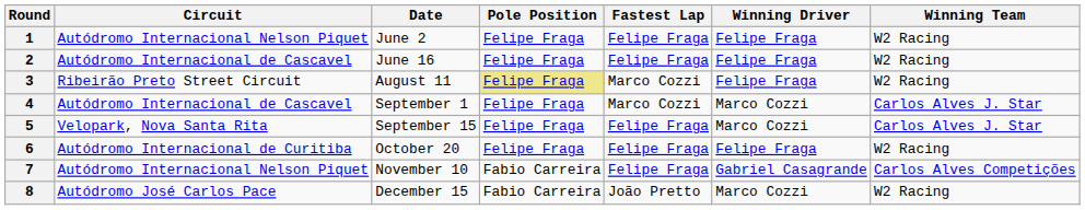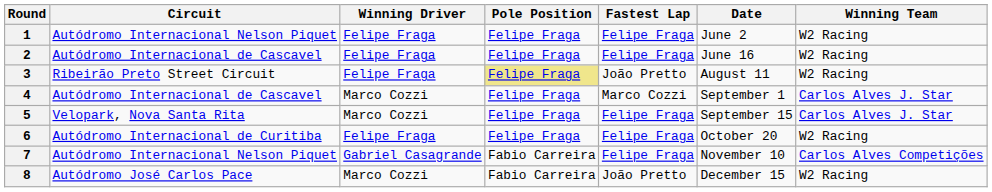 <table class="wikitable" style="font-size: 85%;">
 <tr>
 <th>Round</th>
 <th>Circuit</th>
-<th>Date</th>
+<th>Winning Driver</th>
 <th>Pole Position</th>
 <th>Fastest Lap</th>
-<th>Winning Driver</th>
+<th>Date</th>
 <th>Winning Team</th>
 </tr>
 <tr>
 <th>1</th>
 <td><a href='#'>Autódromo Internacional Nelson Piquet</a></td>
-<td>June 2</td>
 <td><a href='#'>Felipe Fraga</a></td>
 <td><a href='#'>Felipe Fraga</a></td>
 <td><a href='#'>Felipe Fraga</a></td>
+<td>June 2</td>
 <td>W2 Racing</td>
 </tr>
 <tr>
 <th>2</th>
 <td><a href='#'>Autódromo Internacional de Cascavel</a></td>
-<td>June 16</td>
 <td><a href='#'>Felipe Fraga</a></td>
 <td><a href='#'>Felipe Fraga</a></td>
 <td><a href='#'>Felipe Fraga</a></td>
+<td>June 16</td>
 <td>W2 Racing</td>
 </tr>
 <tr>
 <th>3</th>
 <td><a href='#'>Ribeirão Preto</a> Street Circuit</td>
+<td><a href='#'>Felipe Fraga</a></td>
+<td style="background: khaki;"><a href='#'>Felipe Fraga</a></td>
+<td>João Pretto</td>
 <td>August 11</td>
-<td style="background: khaki;"><a href='#'>Felipe Fraga</a></td>
-<td>Marco Cozzi</td>
-<td><a href='#'>Felipe Fraga</a></td>
 <td>W2 Racing</td>
 </tr>
 <tr>
 <th>4</th>
 <td><a href='#'>Autódromo Internacional de Cascavel</a></td>
-<td>September 1</td>
+<td>Marco Cozzi</td>
 <td><a href='#'>Felipe Fraga</a></td>
 <td>Marco Cozzi</td>
-<td>Marco Cozzi</td>
+<td>September 1</td>
 <td><a href='#'>Carlos Alves J. Star</a></td>
 </tr>
 <tr>
 <th>5</th>
 <td><a href='#'>Velopark</a>, <a href='#'>Nova Santa Rita</a></td>
-<td>September 15</td>
+<td>Marco Cozzi</td>
 <td><a href='#'>Felipe Fraga</a></td>
 <td><a href='#'>Felipe Fraga</a></td>
-<td>Marco Cozzi</td>
+<td>September 15</td>
 <td><a href='#'>Carlos Alves J. Star</a></td>
 </tr>
 <tr>
 <th>6</th>
 <td><a href='#'>Autódromo Internacional de Curitiba</a></td>
-<td>October 20</td>
 <td><a href='#'>Felipe Fraga</a></td>
 <td><a href='#'>Felipe Fraga</a></td>
 <td><a href='#'>Felipe Fraga</a></td>
+<td>October 20</td>
 <td>W2 Racing</td>
 </tr>
 <tr>
 <th>7</th>
 <td><a href='#'>Autódromo Internacional Nelson Piquet</a></td>
-<td>November 10</td>
+<td><a href='#'>Gabriel Casagrande</a></td>
 <td>Fabio Carreira</td>
 <td><a href='#'>Felipe Fraga</a></td>
-<td><a href='#'>Gabriel Casagrande</a></td>
+<td>November 10</td>
 <td><a href='#'>Carlos Alves Competições</a></td>
 </tr>
 <tr>
 <th>8</th>
 <td><a href='#'>Autódromo José Carlos Pace</a></td>
-<td>December 15</td>
+<td>Marco Cozzi</td>
 <td>Fabio Carreira</td>
 <td>João Pretto</td>
-<td>Marco Cozzi</td>
+<td>December 15</td>
 <td>W2 Racing</td>
 </tr>
 </table>
